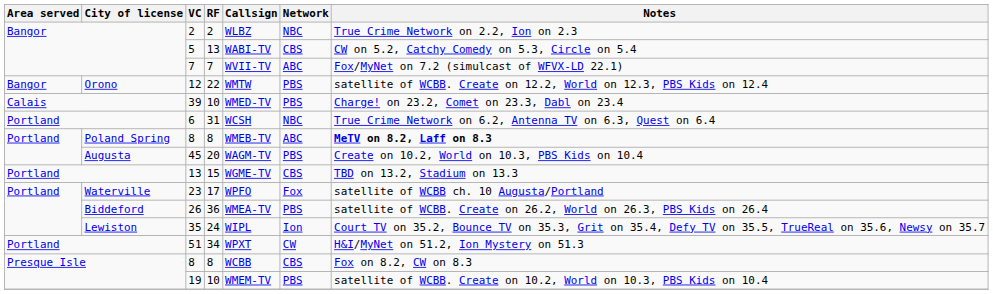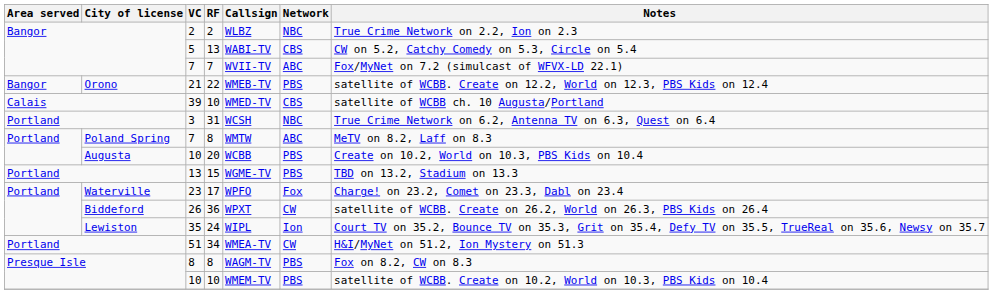 <table class="sortable wikitable" style="margin: 1em 1em 1em 0; background: #f9f9f9;">
 <tr>
 <th>Area served</th>
 <th>City of license</th>
 <th>VC</th>
 <th>RF</th>
 <th>Callsign</th>
 <th>Network</th>
 <th class="unsortable">Notes</th>
 </tr>
 <tr style="vertical-align: top; text-align: left;">
 <td colspan="2" rowspan="3"><a href='#'>Bangor</a></td>
 <td>2</td>
 <td>2</td>
 <td><a href='#'>WLBZ</a></td>
 <td><a href='#'>NBC</a></td>
 <td><a href='#'>True Crime Network</a> on 2.2, <a href='#'>Ion</a> on 2.3</td>
 </tr>
 <tr style="vertical-align: top; text-align: left;">
 <td>5</td>
 <td>13</td>
 <td><a href='#'>WABI-TV</a></td>
 <td><a href='#'>CBS</a></td>
 <td><a href='#'>CW</a> on 5.2, <a href='#'>Catchy Comedy</a> on 5.3, <a href='#'>Circle</a> on 5.4</td>
 </tr>
 <tr style="vertical-align: top; text-align: left;">
 <td>7</td>
 <td>7</td>
 <td><a href='#'>WVII-TV</a></td>
 <td><a href='#'>ABC</a></td>
 <td><a href='#'>Fox</a>/<a href='#'>MyNet</a> on 7.2 (simulcast of <a href='#'>WFVX-LD</a> 22.1)</td>
 </tr>
 <tr style="vertical-align: top; text-align: left;">
 <td><a href='#'>Bangor</a></td>
 <td><a href='#'>Orono</a></td>
-<td>12</td>
+<td>21</td>
 <td>22</td>
-<td><a href='#'>WMTW</a></td>
+<td><a href='#'>WMEB-TV</a></td>
 <td><a href='#'>PBS</a></td>
 <td>satellite of <a href='#'>WCBB</a>. <a href='#'>Create</a> on 12.2, <a href='#'>World</a> on 12.3, <a href='#'>PBS Kids</a> on 12.4</td>
 </tr>
 <tr style="vertical-align: top; text-align: left;">
 <td colspan="2"><a href='#'>Calais</a></td>
 <td>39</td>
 <td>10</td>
 <td><a href='#'>WMED-TV</a></td>
-<td><a href='#'>PBS</a></td>
-<td><a href='#'>Charge!</a> on 23.2, <a href='#'>Comet</a> on 23.3, <a href='#'>Dabl</a> on 23.4</td>
+<td><a href='#'>CBS</a></td>
+<td>satellite of <a href='#'>WCBB</a> ch. 10 <a href='#'>Augusta</a>/<a href='#'>Portland</a></td>
 </tr>
 <tr style="vertical-align: top; text-align: left;">
 <td colspan="2"><a href='#'>Portland</a></td>
-<td>6</td>
+<td>3</td>
 <td>31</td>
 <td><a href='#'>WCSH</a></td>
 <td><a href='#'>NBC</a></td>
 <td><a href='#'>True Crime Network</a> on 6.2, <a href='#'>Antenna TV</a> on 6.3, <a href='#'>Quest</a> on 6.4</td>
 </tr>
 <tr style="vertical-align: top; text-align: left;">
 <td colspan="1" rowspan="2"><a href='#'>Portland</a></td>
 <td><a href='#'>Poland Spring</a></td>
+<td>7</td>
 <td>8</td>
-<td>8</td>
-<td><a href='#'>WMEB-TV</a></td>
+<td><a href='#'>WMTW</a></td>
 <td><a href='#'>ABC</a></td>
-<td><strong><a href='#'>MeTV</a> on 8.2, <a href='#'>Laff</a> on 8.3</strong></td>
+<td><a href='#'>MeTV</a> on 8.2, <a href='#'>Laff</a> on 8.3</td>
 </tr>
 <tr style="vertical-align: top; text-align: left;">
 <td><a href='#'>Augusta</a></td>
-<td>45</td>
+<td>10</td>
 <td>20</td>
-<td><a href='#'>WAGM-TV</a></td>
+<td><a href='#'>WCBB</a></td>
 <td><a href='#'>PBS</a></td>
 <td><a href='#'>Create</a> on 10.2, <a href='#'>World</a> on 10.3, <a href='#'>PBS Kids</a> on 10.4</td>
 </tr>
 <tr style="vertical-align: top; text-align: left;">
 <td colspan="2"><a href='#'>Portland</a></td>
 <td>13</td>
 <td>15</td>
 <td><a href='#'>WGME-TV</a></td>
-<td><a href='#'>CBS</a></td>
+<td><a href='#'>PBS</a></td>
 <td><a href='#'>TBD</a> on 13.2, <a href='#'>Stadium</a> on 13.3</td>
 </tr>
 <tr style="vertical-align: top; text-align: left;">
 <td colspan="1" rowspan="3"><a href='#'>Portland</a></td>
 <td><a href='#'>Waterville</a></td>
 <td>23</td>
 <td>17</td>
 <td><a href='#'>WPFO</a></td>
 <td><a href='#'>Fox</a></td>
-<td>satellite of <a href='#'>WCBB</a> ch. 10 <a href='#'>Augusta</a>/<a href='#'>Portland</a></td>
+<td><a href='#'>Charge!</a> on 23.2, <a href='#'>Comet</a> on 23.3, <a href='#'>Dabl</a> on 23.4</td>
 </tr>
 <tr style="vertical-align: top; text-align: left;">
 <td><a href='#'>Biddeford</a></td>
 <td>26</td>
 <td>36</td>
-<td><a href='#'>WMEA-TV</a></td>
-<td><a href='#'>PBS</a></td>
+<td><a href='#'>WPXT</a></td>
+<td><a href='#'>CW</a></td>
 <td>satellite of <a href='#'>WCBB</a>. <a href='#'>Create</a> on 26.2, <a href='#'>World</a> on 26.3, <a href='#'>PBS Kids</a> on 26.4</td>
 </tr>
 <tr style="vertical-align: top; text-align: left;">
 <td><a href='#'>Lewiston</a></td>
 <td>35</td>
 <td>24</td>
 <td><a href='#'>WIPL</a></td>
 <td><a href='#'>Ion</a></td>
 <td><a href='#'>Court TV</a> on 35.2, <a href='#'>Bounce TV</a> on 35.3, <a href='#'>Grit</a> on 35.4, <a href='#'>Defy TV</a> on 35.5, <a href='#'>TrueReal</a> on 35.6, <a href='#'>Newsy</a> on 35.7</td>
 </tr>
 <tr style="vertical-align: top; text-align: left;">
 <td colspan="2"><a href='#'>Portland</a></td>
 <td>51</td>
 <td>34</td>
-<td><a href='#'>WPXT</a></td>
+<td><a href='#'>WMEA-TV</a></td>
 <td><a href='#'>CW</a></td>
 <td><a href='#'>H&I</a>/<a href='#'>MyNet</a> on 51.2, <a href='#'>Ion Mystery</a> on 51.3</td>
 </tr>
 <tr style="vertical-align: top; text-align: left;">
 <td colspan="2" rowspan="2"><a href='#'>Presque Isle</a></td>
 <td>8</td>
 <td>8</td>
-<td><a href='#'>WCBB</a></td>
-<td><a href='#'>CBS</a></td>
+<td><a href='#'>WAGM-TV</a></td>
+<td><a href='#'>PBS</a></td>
 <td><a href='#'>Fox</a> on 8.2, <a href='#'>CW</a> on 8.3</td>
 </tr>
 <tr style="vertical-align: top; text-align: left;">
-<td>19</td>
+<td>10</td>
 <td>10</td>
 <td><a href='#'>WMEM-TV</a></td>
 <td><a href='#'>PBS</a></td>
 <td>satellite of <a href='#'>WCBB</a>. <a href='#'>Create</a> on 10.2, <a href='#'>World</a> on 10.3, <a href='#'>PBS Kids</a> on 10.4</td>
 </tr>
 <tr style="vertical-align: top; text-align: left;">
 </tr>
 </table>
